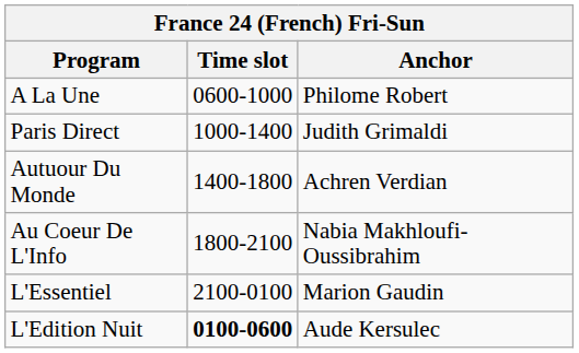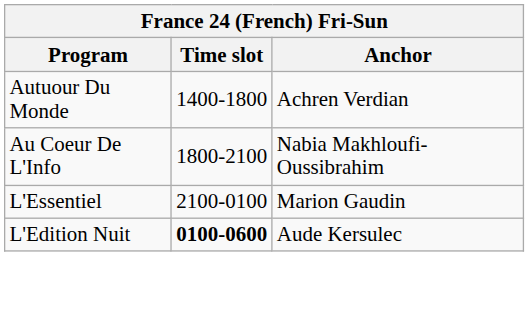 <table class="wikitable">
 <tr>
 <th colspan=3>France 24 (French) Fri-Sun</th>
 </tr>
 <tr>
 <th width=120>Program</th>
 <th>Time slot</th>
 <th width=185>Anchor</th>
-</tr>
-<tr>
-<td>A La Une</td>
-<td>0600-1000</td>
-<td>Philome Robert</td>
-</tr>
-<tr>
-<td>Paris Direct</td>
-<td>1000-1400</td>
-<td>Judith Grimaldi</td>
 </tr>
 <tr>
 <td>Autuour Du Monde</td>
 <td>1400-1800</td>
 <td>Achren Verdian</td>
 </tr>
 <tr>
 <td>Au Coeur De L'Info</td>
 <td>1800-2100</td>
 <td>Nabia Makhloufi-Oussibrahim</td>
 </tr>
 <tr>
 <td>L'Essentiel</td>
 <td>2100-0100</td>
 <td>Marion Gaudin</td>
 </tr>
 <tr>
 <td>L'Edition Nuit</td>
 <td><strong>0100-0600</strong></td>
 <td>Aude Kersulec</td>
 </tr>
 </table>
